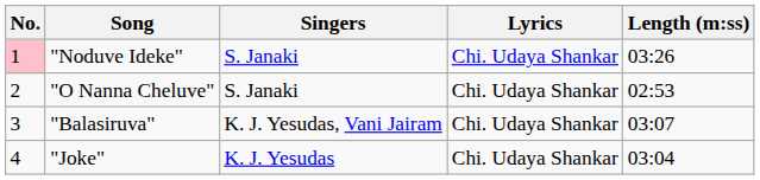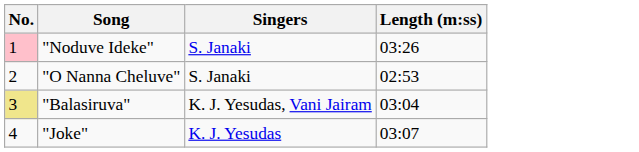 <table class="wikitable" style="font-size:95%;">
 <tr>
 <th>No.</th>
 <th>Song</th>
 <th>Singers</th>
-<th>Lyrics</th>
 <th>Length (m:ss)</th>
 </tr>
 <tr>
 <td style="background: pink;">1</td>
 <td>"Noduve Ideke"</td>
 <td><a href='#'>S. Janaki</a></td>
-<td><a href='#'>Chi. Udaya Shankar</a></td>
 <td>03:26</td>
 </tr>
 <tr>
 <td>2</td>
 <td>"O Nanna Cheluve"</td>
 <td>S. Janaki</td>
-<td>Chi. Udaya Shankar</td>
 <td>02:53</td>
 </tr>
 <tr>
-<td>3</td>
+<td style="background: khaki;">3</td>
 <td>"Balasiruva"</td>
 <td>K. J. Yesudas, <a href='#'>Vani Jairam</a></td>
-<td>Chi. Udaya Shankar</td>
-<td>03:07</td>
+<td>03:04</td>
 </tr>
 <tr>
 <td>4</td>
 <td>"Joke"</td>
 <td><a href='#'>K. J. Yesudas</a></td>
-<td>Chi. Udaya Shankar</td>
-<td>03:04</td>
+<td>03:07</td>
 </tr>
 </table>
